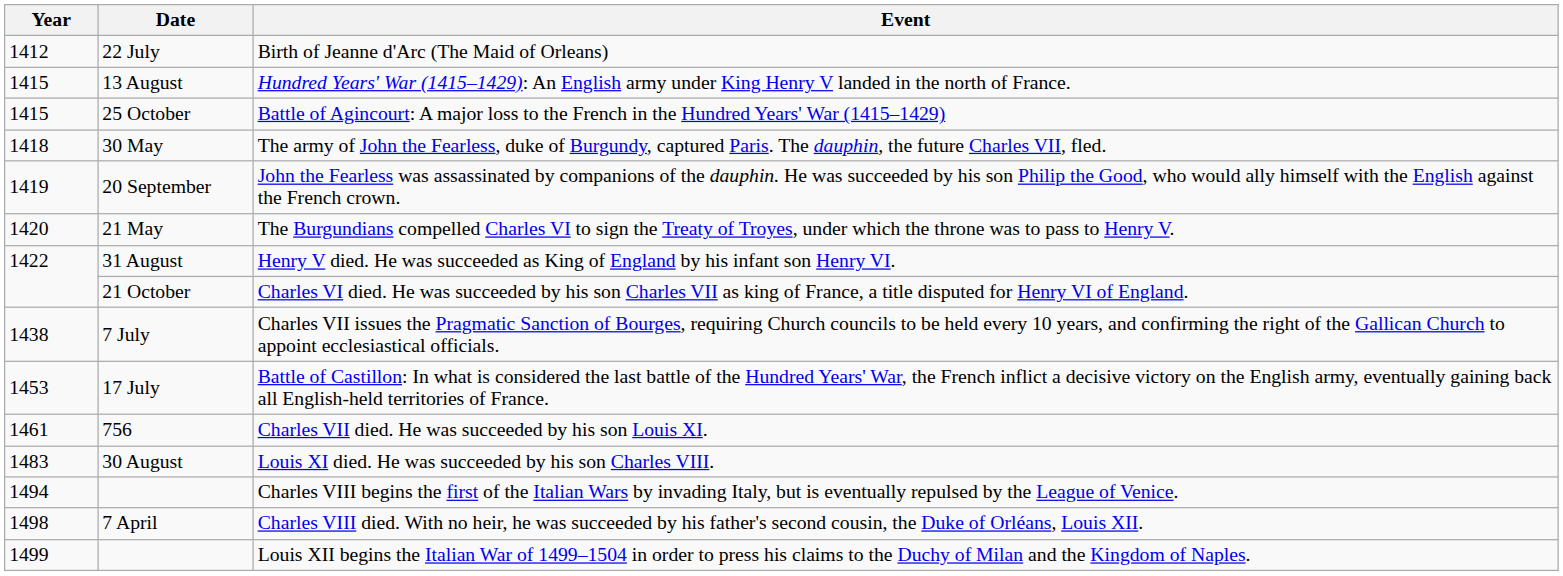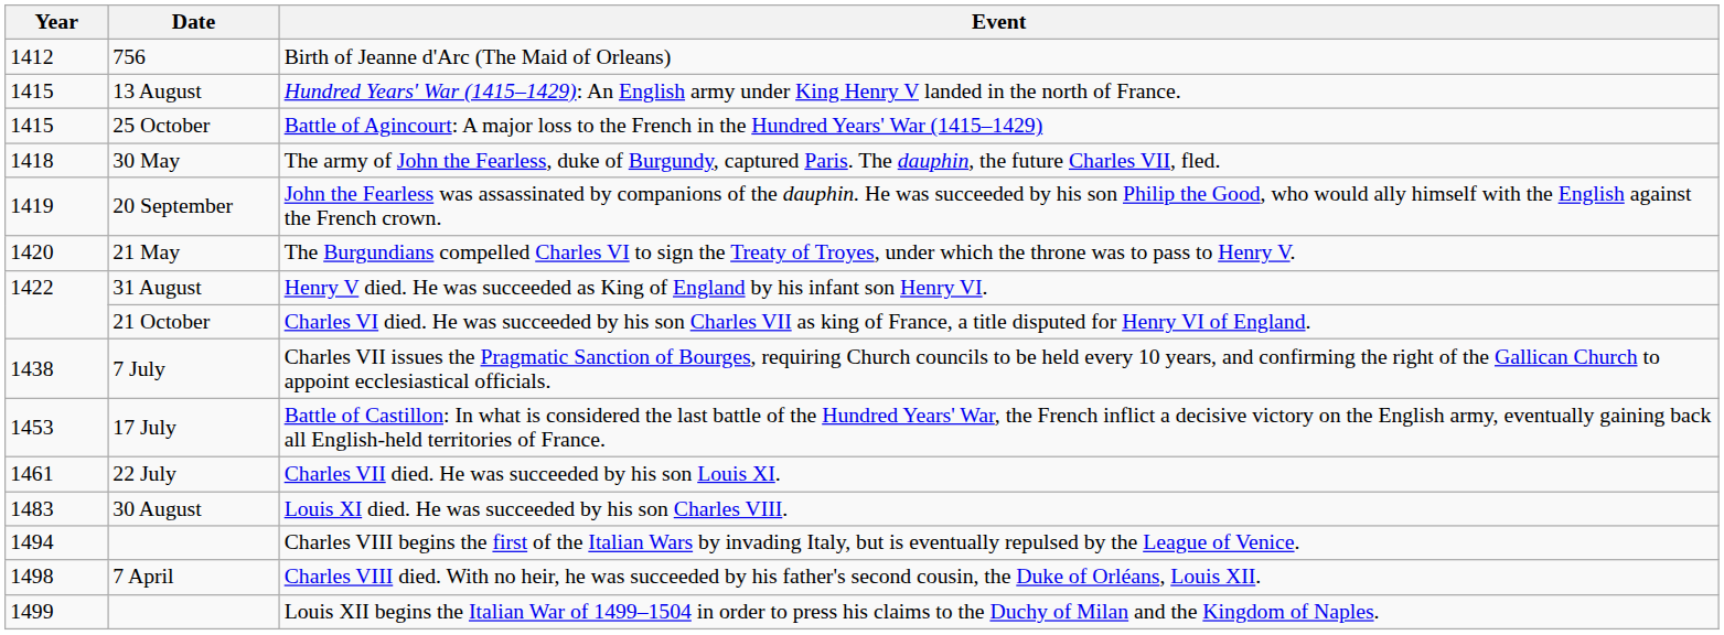 <table class="wikitable" width="100%">
 <tr>
 <th style="width:6%">Year</th>
 <th style="width:10%">Date</th>
 <th>Event</th>
 </tr>
 <tr>
 <td>1412</td>
-<td>22 July</td>
+<td>756</td>
 <td>Birth of Jeanne d'Arc (The Maid of Orleans)</td>
 </tr>
 <tr>
 <td>1415</td>
 <td>13 August</td>
 <td><em><a href='#'>Hundred Years' War (1415–1429)</a></em>: An <a href='#'>English</a> army under <a href='#'>King Henry V</a> landed in the north of France.</td>
 </tr>
 <tr>
 <td>1415</td>
 <td>25 October</td>
 <td><a href='#'>Battle of Agincourt</a>: A major loss to the French in the <a href='#'>Hundred Years' War (1415–1429)</a></td>
 </tr>
 <tr>
 <td>1418</td>
 <td>30 May</td>
 <td>The army of <a href='#'>John the Fearless</a>, duke of <a href='#'>Burgundy</a>, captured <a href='#'>Paris</a>. The <em><a href='#'>dauphin</a>,</em> the future <a href='#'>Charles VII</a>, fled.</td>
 </tr>
 <tr>
 <td>1419</td>
 <td>20 September</td>
 <td><a href='#'>John the Fearless</a> was assassinated by companions of the <em>dauphin.</em>  He was succeeded by his son <a href='#'>Philip the Good</a>, who would ally himself with the <a href='#'>English</a> against the French crown.</td>
 </tr>
 <tr>
 <td>1420</td>
 <td>21 May</td>
 <td>The <a href='#'>Burgundians</a> compelled <a href='#'>Charles VI</a> to sign the <a href='#'>Treaty of Troyes</a>, under which the throne was to pass to <a href='#'>Henry V</a>.</td>
 </tr>
 <tr>
 <td rowspan="2" valign="top">1422</td>
 <td>31 August</td>
 <td><a href='#'>Henry V</a> died.  He was succeeded as King of <a href='#'>England</a> by his infant son <a href='#'>Henry VI</a>.</td>
 </tr>
 <tr>
 <td>21 October</td>
 <td><a href='#'>Charles VI</a> died.  He was succeeded by his son <a href='#'>Charles VII</a> as king of France, a title disputed for <a href='#'>Henry VI of England</a>.</td>
 </tr>
 <tr>
 <td>1438</td>
 <td>7 July</td>
 <td>Charles VII issues the <a href='#'>Pragmatic Sanction of Bourges</a>, requiring Church councils to be held every 10 years, and confirming the right of the <a href='#'>Gallican Church</a> to appoint ecclesiastical officials.</td>
 </tr>
 <tr>
 <td>1453</td>
 <td>17 July</td>
 <td><a href='#'>Battle of Castillon</a>: In what is considered the last battle of the <a href='#'>Hundred Years' War</a>, the French inflict a decisive victory on the English army, eventually gaining back all English-held territories of France.</td>
 </tr>
 <tr>
 <td>1461</td>
-<td>756</td>
+<td>22 July</td>
 <td><a href='#'>Charles VII</a> died. He was succeeded by his son <a href='#'>Louis XI</a>.</td>
 </tr>
 <tr>
 <td>1483</td>
 <td>30 August</td>
 <td><a href='#'>Louis XI</a> died. He was succeeded by his son <a href='#'>Charles VIII</a>.</td>
 </tr>
 <tr>
 <td>1494</td>
 <td></td>
 <td>Charles VIII begins the <a href='#'>first</a> of the <a href='#'>Italian Wars</a> by invading Italy, but is eventually repulsed by the <a href='#'>League of Venice</a>.</td>
 </tr>
 <tr>
 <td>1498</td>
 <td>7 April</td>
 <td><a href='#'>Charles VIII</a> died. With no heir, he was succeeded by his father's second cousin, the <a href='#'>Duke of Orléans</a>, <a href='#'>Louis XII</a>.</td>
 </tr>
 <tr>
 <td>1499</td>
 <td></td>
 <td>Louis XII begins the <a href='#'>Italian War of 1499–1504</a> in order to press his claims to the <a href='#'>Duchy of Milan</a> and the <a href='#'>Kingdom of Naples</a>.</td>
 </tr>
 </table>
